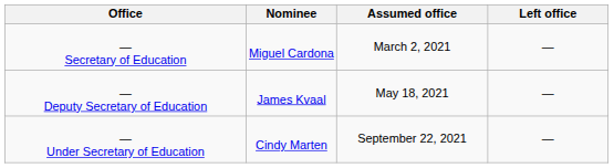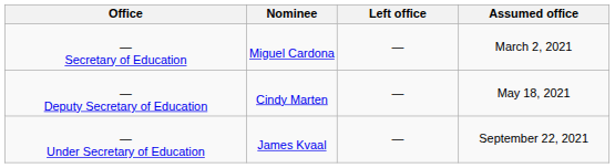 <table class="wikitable sortable" style="text-align:center">
 <tr>
 <th style="width:40%;">Office</th>
 <th style="width:15%;">Nominee</th>
+<th style="width:20%;" data-sort-type="date">Left office</th>
 <th style="width:25%;" data-sort-type="date">Assumed office</th>
-<th style="width:20%;" data-sort-type="date">Left office</th>
 </tr>
 <tr>
 <td><br>—<br><a href='#'>Secretary of Education</a></td>
 <td><br><a href='#'>Miguel Cardona</a></td>
+<td>—</td>
 <td>March 2, 2021<br></td>
-<td>—</td>
 </tr>
 <tr>
 <td><br>—<br><a href='#'>Deputy Secretary of Education</a></td>
-<td><br><a href='#'>James Kvaal</a></td>
+<td><br><a href='#'>Cindy Marten</a></td>
+<td>—</td>
 <td>May 18, 2021<br></td>
-<td>—</td>
 </tr>
 <tr>
 <td><br>—<br><a href='#'>Under Secretary of Education</a></td>
-<td><br><a href='#'>Cindy Marten</a></td>
+<td><br><a href='#'>James Kvaal</a></td>
+<td>—</td>
 <td>September 22, 2021<br></td>
-<td>—</td>
 </tr>
 </table>
